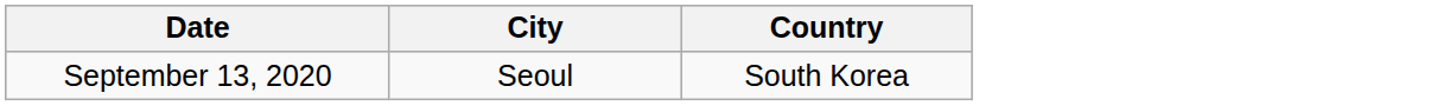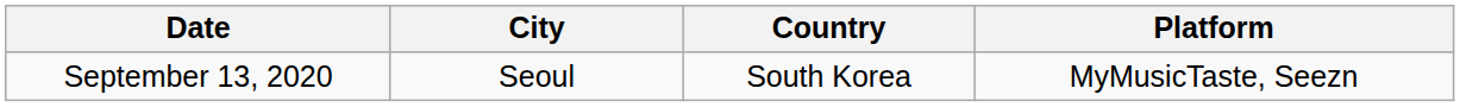 <table class="wikitable" style="text-align:center">
 <tr>
 <th style="width:200px">Date</th>
 <th style="width:150px">City</th>
 <th style="width:150px">Country</th>
+<th style="width:250px">Platform</th>
 </tr>
 <tr>
 <td>September 13, 2020</td>
 <td>Seoul</td>
 <td>South Korea</td>
+<td>MyMusicTaste, Seezn</td>
 </tr>
 </table>
